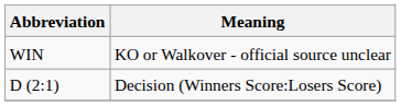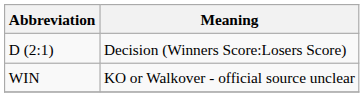 <table class="wikitable">
 <tr>
 <th><small>Abbreviation</small></th>
 <th><small>Meaning</small></th>
 </tr>
 <tr>
+<td><small>D (2:1)</small></td>
+<td><small>Decision (Winners Score:Losers Score)</small></td>
+</tr>
+<tr>
 <td><small>WIN</small></td>
 <td><small>KO or Walkover - official source unclear</small></td>
 </tr>
 <tr>
-<td><small>D (2:1)</small></td>
-<td><small>Decision (Winners Score:Losers Score)</small></td>
-</tr>
-<tr>
 </tr>
 </table>
